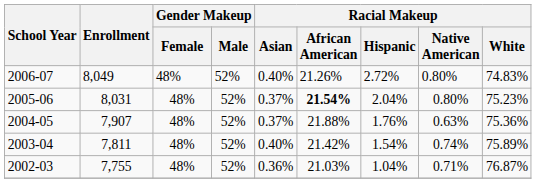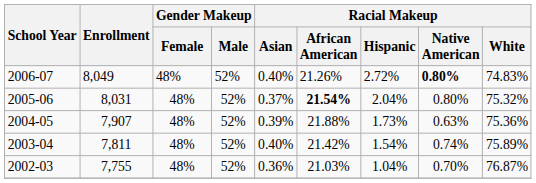 <table class="wikitable" style="font-size: 95%;">
 <tr>
 <th rowspan="2">School Year</th>
 <th rowspan="2">Enrollment</th>
 <th colspan="2">Gender Makeup</th>
 <th colspan="5">Racial Makeup</th>
 </tr>
 <tr>
 <th>Female</th>
 <th>Male</th>
 <th>Asian</th>
 <th>African <br>American</th>
 <th>Hispanic</th>
 <th>Native <br>American</th>
 <th>White</th>
 </tr>
 <tr>
 <td>2006-07</td>
 <td>8,049</td>
 <td>48%</td>
 <td>52%</td>
 <td>0.40%</td>
 <td>21.26%</td>
 <td>2.72%</td>
-<td>0.80%</td>
+<td><strong>0.80%</strong></td>
 <td>74.83%</td>
 </tr>
 <tr>
 <td align="left">2005-06</td>
 <td align="center">8,031</td>
 <td align="center">48%</td>
 <td align="center">52%</td>
 <td align="center">0.37%</td>
 <td align="center"><strong>21.54%</strong></td>
 <td align="center">2.04%</td>
 <td align="center">0.80%</td>
-<td align="center">75.23%</td>
+<td align="center">75.32%</td>
 </tr>
 <tr>
 <td align="left">2004-05</td>
 <td align="center">7,907</td>
 <td align="center">48%</td>
 <td align="center">52%</td>
-<td align="center">0.37%</td>
+<td align="center">0.39%</td>
 <td align="center">21.88%</td>
-<td align="center">1.76%</td>
+<td align="center">1.73%</td>
 <td align="center">0.63%</td>
 <td align="center">75.36%</td>
 </tr>
 <tr>
 <td align="left">2003-04</td>
 <td align="center">7,811</td>
 <td align="center">48%</td>
 <td align="center">52%</td>
 <td align="center">0.40%</td>
 <td align="center">21.42%</td>
 <td align="center">1.54%</td>
 <td align="center">0.74%</td>
 <td align="center">75.89%</td>
 </tr>
 <tr>
 <td align="left">2002-03</td>
 <td align="center">7,755</td>
 <td align="center">48%</td>
 <td align="center">52%</td>
 <td align="center">0.36%</td>
 <td align="center">21.03%</td>
 <td align="center">1.04%</td>
-<td align="center">0.71%</td>
+<td align="center">0.70%</td>
 <td align="center">76.87%</td>
 </tr>
 <tr>
 </tr>
 </table>
